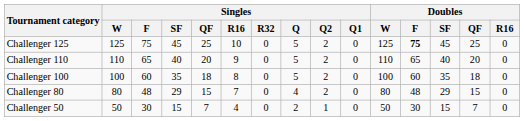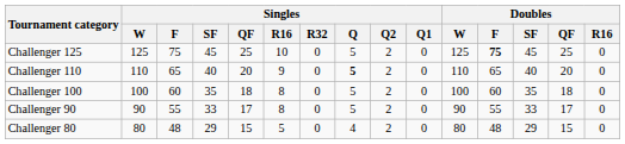 <table class="wikitable" style=text-align:center>
 <tr>
 <th rowspan=2 align=center>Tournament category</th>
 <th colspan=9 align=center>Singles</th>
 <th colspan=5 align=center>Doubles</th>
 </tr>
 <tr>
 <th width=40>W</th>
 <th width=40>F</th>
 <th width=40>SF</th>
 <th width=40>QF</th>
 <th width=40>R16</th>
 <th width=40>R32</th>
 <th width=40>Q</th>
 <th width=40>Q2</th>
 <th width=40>Q1</th>
 <th width=40>W</th>
 <th width=40>F</th>
 <th width=40>SF</th>
 <th width=40>QF</th>
 <th width=40>R16</th>
 </tr>
 <tr>
 <td align=left>Challenger 125</td>
 <td>125</td>
 <td>75</td>
 <td>45</td>
 <td>25</td>
 <td>10</td>
 <td>0</td>
 <td>5</td>
 <td>2</td>
 <td>0</td>
 <td>125</td>
 <td><strong>75</strong></td>
 <td>45</td>
 <td>25</td>
 <td>0</td>
 </tr>
 <tr>
 <td align=left>Challenger 110</td>
 <td>110</td>
 <td>65</td>
 <td>40</td>
 <td>20</td>
 <td>9</td>
 <td>0</td>
-<td>5</td>
+<td><strong>5</strong></td>
 <td>2</td>
 <td>0</td>
 <td>110</td>
 <td>65</td>
 <td>40</td>
 <td>20</td>
 <td>0</td>
 </tr>
 <tr>
 <td align=left>Challenger 100</td>
 <td>100</td>
 <td>60</td>
 <td>35</td>
 <td>18</td>
 <td>8</td>
 <td>0</td>
 <td>5</td>
 <td>2</td>
 <td>0</td>
 <td>100</td>
 <td>60</td>
 <td>35</td>
 <td>18</td>
 <td>0</td>
 </tr>
 <tr>
+<td align=left>Challenger 90</td>
+<td>90</td>
+<td>55</td>
+<td>33</td>
+<td>17</td>
+<td>8</td>
+<td>0</td>
+<td>5</td>
+<td>2</td>
+<td>0</td>
+<td>90</td>
+<td>55</td>
+<td>33</td>
+<td>17</td>
+<td>0</td>
+</tr>
+<tr>
 <td align=left>Challenger 80</td>
 <td>80</td>
 <td>48</td>
 <td>29</td>
 <td>15</td>
-<td>7</td>
+<td>5</td>
 <td>0</td>
 <td>4</td>
 <td>2</td>
 <td>0</td>
 <td>80</td>
 <td>48</td>
 <td>29</td>
 <td>15</td>
 <td>0</td>
 </tr>
-<tr>
-<td align=left>Challenger 50</td>
-<td>50</td>
-<td>30</td>
-<td>15</td>
-<td>7</td>
-<td>4</td>
-<td>0</td>
-<td>2</td>
-<td>1</td>
-<td>0</td>
-<td>50</td>
-<td>30</td>
-<td>15</td>
-<td>7</td>
-<td>0</td>
-</tr>
 </table>
